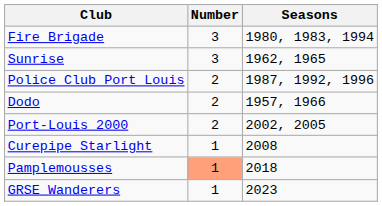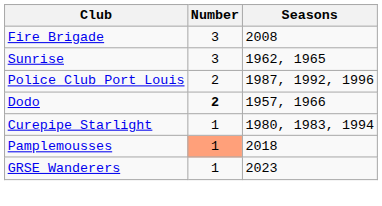 <table class="wikitable sortable">
 <tr>
 <th>Club</th>
 <th>Number</th>
 <th>Seasons</th>
 </tr>
 <tr>
 <td><a href='#'>Fire Brigade</a></td>
 <td style="text-align:center">3</td>
-<td>1980, 1983, 1994</td>
+<td>2008</td>
 </tr>
 <tr>
 <td><a href='#'>Sunrise</a></td>
 <td style="text-align:center">3</td>
 <td>1962, 1965</td>
 </tr>
 <tr>
 <td><a href='#'>Police Club Port Louis</a></td>
 <td style="text-align:center">2</td>
 <td>1987, 1992, 1996</td>
 </tr>
 <tr>
 <td><a href='#'>Dodo</a></td>
-<td style="text-align:center">2</td>
+<td style="text-align:center"><strong>2</strong></td>
 <td>1957, 1966</td>
-</tr>
-<tr>
-<td><a href='#'>Port-Louis 2000</a></td>
-<td style="text-align:center">2</td>
-<td>2002, 2005</td>
 </tr>
 <tr>
 <td><a href='#'>Curepipe Starlight</a></td>
 <td style="text-align:center">1</td>
-<td>2008</td>
+<td>1980, 1983, 1994</td>
 </tr>
 <tr>
 <td><a href='#'>Pamplemousses</a></td>
 <td style="background: lightsalmon; text-align:center">1</td>
 <td>2018</td>
 </tr>
 <tr>
 <td><a href='#'>GRSE Wanderers</a></td>
 <td style="text-align:center">1</td>
 <td>2023</td>
 </tr>
 </table>
